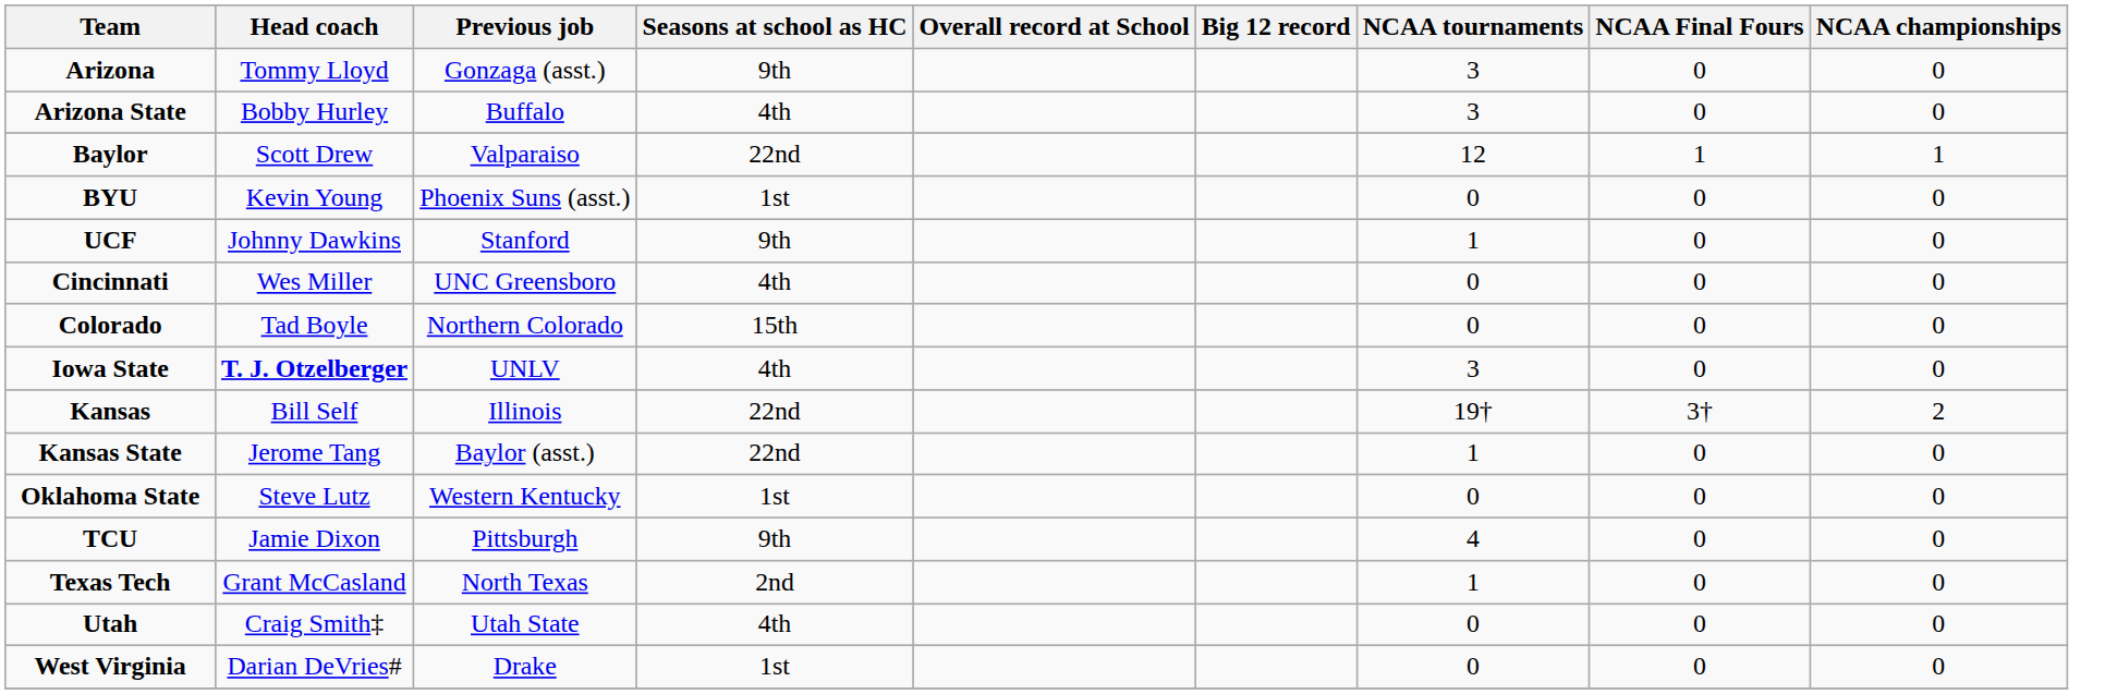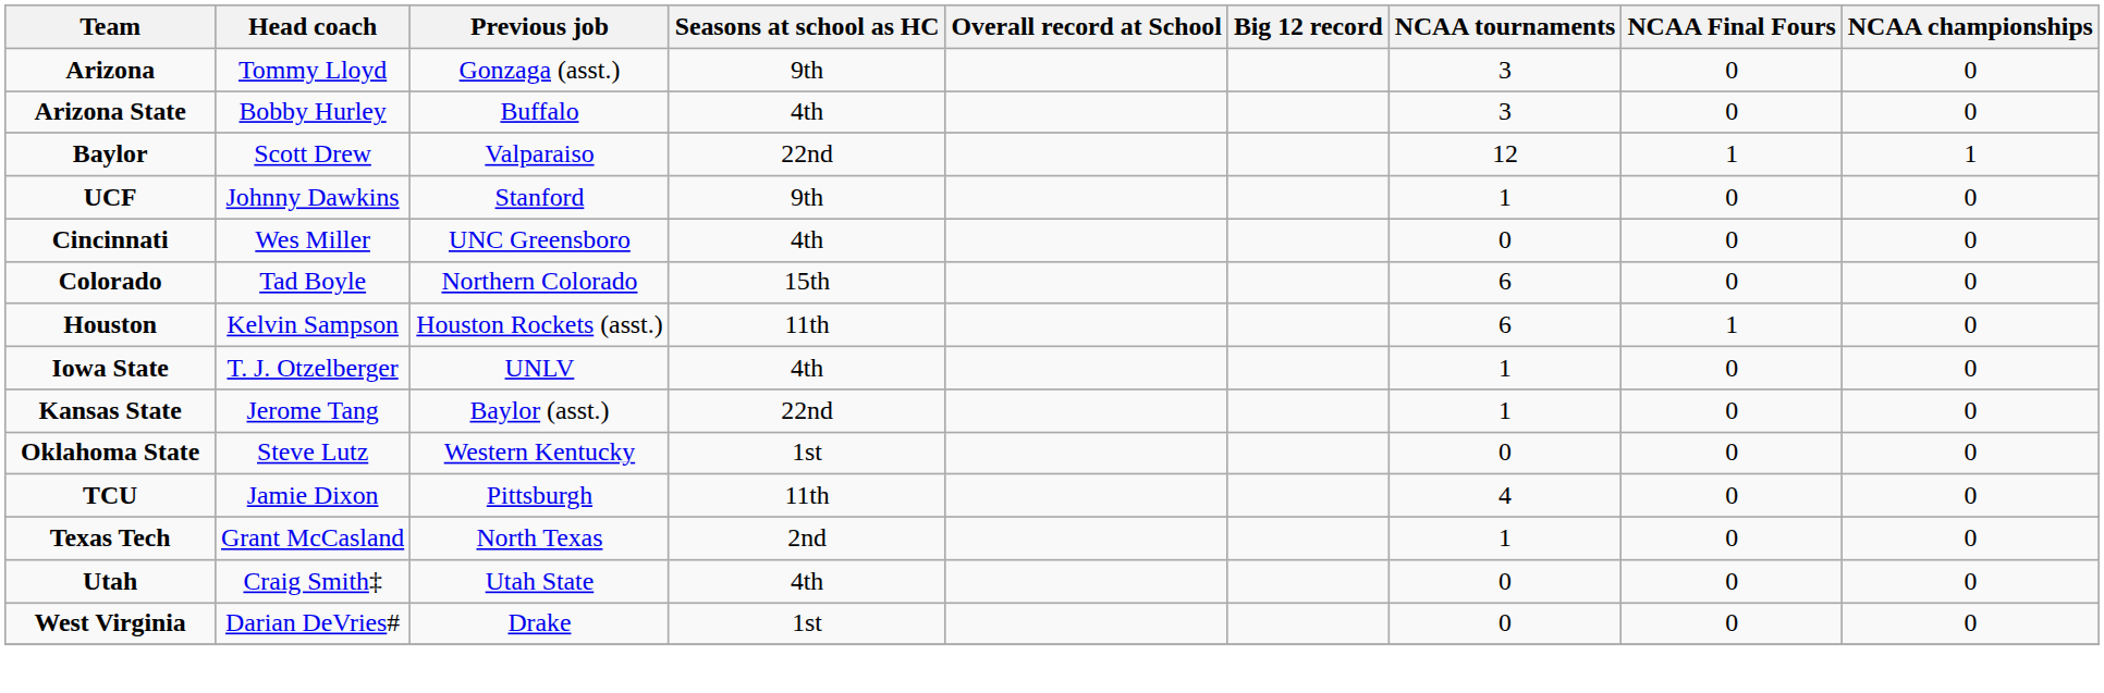 <table class="wikitable sortable" style="text-align: center;font-size:90%;">
 <tr>
 <th width="110">Team</th>
 <th>Head coach</th>
 <th>Previous job</th>
 <th>Seasons at school as HC</th>
 <th>Overall record at School</th>
 <th>Big 12 record</th>
 <th>NCAA tournaments</th>
 <th>NCAA Final Fours</th>
 <th>NCAA championships</th>
 </tr>
 <tr>
 <td><strong>Arizona</strong></td>
 <td><a href='#'>Tommy Lloyd</a></td>
 <td><a href='#'>Gonzaga</a> (asst.)</td>
 <td>9th</td>
 <td></td>
 <td></td>
 <td>3</td>
 <td>0</td>
 <td>0</td>
 </tr>
 <tr>
 <td><strong>Arizona State</strong></td>
 <td><a href='#'>Bobby Hurley</a></td>
 <td><a href='#'>Buffalo</a></td>
 <td>4th</td>
 <td></td>
 <td></td>
 <td>3</td>
 <td>0</td>
 <td>0</td>
 </tr>
 <tr>
 <td><strong>Baylor</strong></td>
 <td><a href='#'>Scott Drew</a></td>
 <td><a href='#'>Valparaiso</a></td>
 <td>22nd</td>
 <td></td>
 <td></td>
 <td>12</td>
 <td>1</td>
 <td>1</td>
 </tr>
 <tr>
-<td><strong>BYU</strong></td>
-<td><a href='#'>Kevin Young</a></td>
-<td><a href='#'>Phoenix Suns</a> (asst.)</td>
-<td>1st</td>
-<td></td>
-<td></td>
-<td>0</td>
-<td>0</td>
-<td>0</td>
-</tr>
-<tr>
 <td><strong>UCF</strong></td>
 <td><a href='#'>Johnny Dawkins</a></td>
 <td><a href='#'>Stanford</a></td>
 <td>9th</td>
 <td></td>
 <td></td>
 <td>1</td>
 <td>0</td>
 <td>0</td>
 </tr>
 <tr>
 <td><strong>Cincinnati</strong></td>
 <td><a href='#'>Wes Miller</a></td>
 <td><a href='#'>UNC Greensboro</a></td>
 <td>4th</td>
 <td></td>
 <td></td>
 <td>0</td>
 <td>0</td>
 <td>0</td>
 </tr>
 <tr>
 <td><strong>Colorado</strong></td>
 <td><a href='#'>Tad Boyle</a></td>
 <td><a href='#'>Northern Colorado</a></td>
 <td>15th</td>
 <td></td>
 <td></td>
-<td>0</td>
+<td>6</td>
 <td>0</td>
 <td>0</td>
 </tr>
 <tr>
+<td><strong>Houston</strong></td>
+<td><a href='#'>Kelvin Sampson</a></td>
+<td><a href='#'>Houston Rockets</a> (asst.)</td>
+<td>11th</td>
+<td></td>
+<td></td>
+<td>6</td>
+<td>1</td>
+<td>0</td>
+</tr>
+<tr>
 <td><strong>Iowa State</strong></td>
-<td><strong><a href='#'>T. J. Otzelberger</a></strong></td>
+<td><a href='#'>T. J. Otzelberger</a></td>
 <td><a href='#'>UNLV</a></td>
 <td>4th</td>
 <td></td>
 <td></td>
-<td>3</td>
+<td>1</td>
 <td>0</td>
 <td>0</td>
-</tr>
-<tr>
-<td><strong>Kansas</strong></td>
-<td><a href='#'>Bill Self</a></td>
-<td><a href='#'>Illinois</a></td>
-<td>22nd</td>
-<td></td>
-<td></td>
-<td>19†</td>
-<td>3†</td>
-<td>2</td>
 </tr>
 <tr>
 <td><strong>Kansas State</strong></td>
 <td><a href='#'>Jerome Tang</a></td>
 <td><a href='#'>Baylor</a> (asst.)</td>
 <td>22nd</td>
 <td></td>
 <td></td>
 <td>1</td>
 <td>0</td>
 <td>0</td>
 </tr>
 <tr>
 <td><strong>Oklahoma State</strong></td>
 <td><a href='#'>Steve Lutz</a></td>
 <td><a href='#'>Western Kentucky</a></td>
 <td>1st</td>
 <td></td>
 <td></td>
 <td>0</td>
 <td>0</td>
 <td>0</td>
 </tr>
 <tr>
 <td><strong>TCU</strong></td>
 <td><a href='#'>Jamie Dixon</a></td>
 <td><a href='#'>Pittsburgh</a></td>
-<td>9th</td>
+<td>11th</td>
 <td></td>
 <td></td>
 <td>4</td>
 <td>0</td>
 <td>0</td>
 </tr>
 <tr>
 <td><strong>Texas Tech</strong></td>
 <td><a href='#'>Grant McCasland</a></td>
 <td><a href='#'>North Texas</a></td>
 <td>2nd</td>
 <td></td>
 <td></td>
 <td>1</td>
 <td>0</td>
 <td>0</td>
 </tr>
 <tr>
 <td><strong>Utah</strong></td>
 <td><a href='#'>Craig Smith</a>‡</td>
 <td><a href='#'>Utah State</a></td>
 <td>4th</td>
 <td></td>
 <td></td>
 <td>0</td>
 <td>0</td>
 <td>0</td>
 </tr>
 <tr>
 <td><strong>West Virginia</strong></td>
 <td><a href='#'>Darian DeVries</a>#</td>
 <td><a href='#'>Drake</a></td>
 <td>1st</td>
 <td></td>
 <td></td>
 <td>0</td>
 <td>0</td>
 <td>0</td>
 </tr>
 <tr>
 </tr>
 </table>
